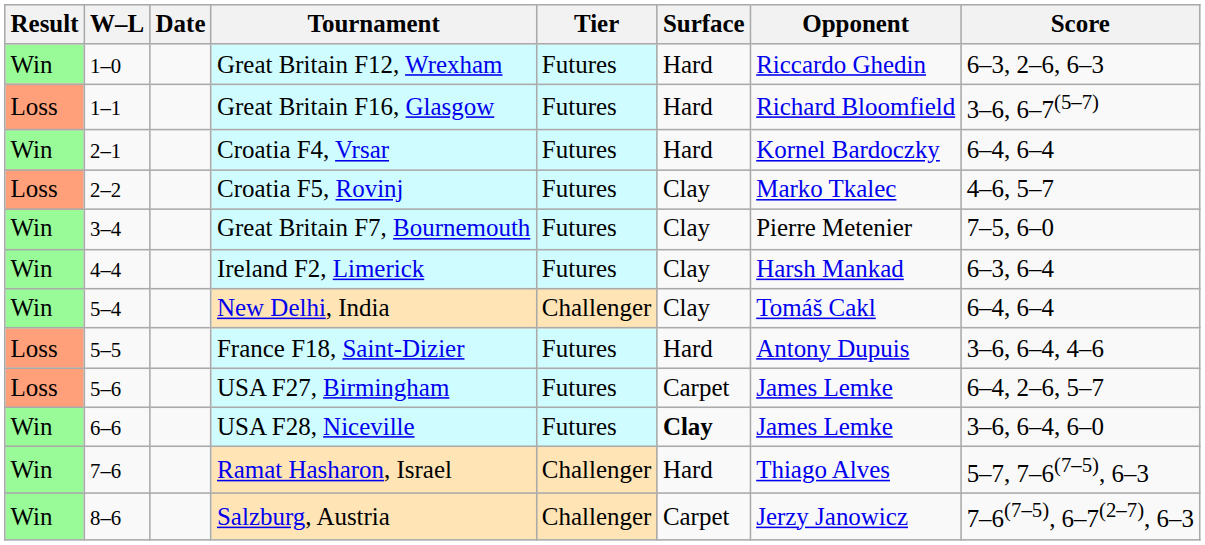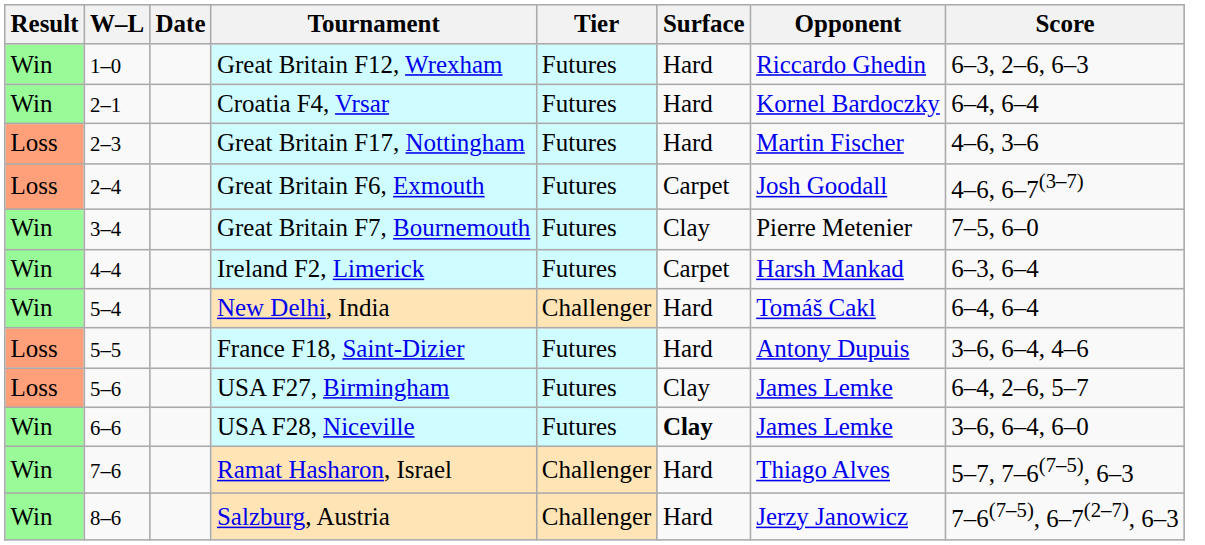 <table class="sortable wikitable">
 <tr>
 <th>Result</th>
 <th class="unsortable">W–L</th>
 <th>Date</th>
 <th>Tournament</th>
 <th>Tier</th>
 <th>Surface</th>
 <th>Opponent</th>
 <th class="unsortable">Score</th>
 </tr>
 <tr>
 <td style="background:#98fb98;">Win</td>
 <td><small>1–0</small></td>
 <td></td>
 <td style="background:#cffcff;">Great Britain F12, <a href='#'>Wrexham</a></td>
 <td style="background:#cffcff;">Futures</td>
 <td>Hard</td>
 <td> <a href='#'>Riccardo Ghedin</a></td>
 <td>6–3, 2–6, 6–3</td>
 </tr>
 <tr>
-<td style="background:#ffa07a;">Loss</td>
-<td><small>1–1</small></td>
-<td></td>
-<td style="background:#cffcff;">Great Britain F16, <a href='#'>Glasgow</a></td>
-<td style="background:#cffcff;">Futures</td>
-<td>Hard</td>
-<td> <a href='#'>Richard Bloomfield</a></td>
-<td>3–6, 6–7<sup>(5–7)</sup></td>
-</tr>
-<tr>
 <td style="background:#98fb98;">Win</td>
 <td><small>2–1</small></td>
 <td></td>
 <td style="background:#cffcff;">Croatia F4, <a href='#'>Vrsar</a></td>
 <td style="background:#cffcff;">Futures</td>
 <td>Hard</td>
 <td> <a href='#'>Kornel Bardoczky</a></td>
 <td>6–4, 6–4</td>
 </tr>
 <tr>
 <td style="background:#ffa07a;">Loss</td>
-<td><small>2–2</small></td>
+<td><small>2–3</small></td>
 <td></td>
-<td style="background:#cffcff;">Croatia F5, <a href='#'>Rovinj</a></td>
+<td style="background:#cffcff;">Great Britain F17, <a href='#'>Nottingham</a></td>
 <td style="background:#cffcff;">Futures</td>
-<td>Clay</td>
-<td> <a href='#'>Marko Tkalec</a></td>
-<td>4–6, 5–7</td>
+<td>Hard</td>
+<td> <a href='#'>Martin Fischer</a></td>
+<td>4–6, 3–6</td>
+</tr>
+<tr>
+<td style="background:#ffa07a;">Loss</td>
+<td><small>2–4</small></td>
+<td></td>
+<td style="background:#cffcff;">Great Britain F6, <a href='#'>Exmouth</a></td>
+<td style="background:#cffcff;">Futures</td>
+<td>Carpet</td>
+<td> <a href='#'>Josh Goodall</a></td>
+<td>4–6, 6–7<sup>(3–7)</sup></td>
 </tr>
 <tr>
 <td style="background:#98fb98;">Win</td>
 <td><small>3–4</small></td>
 <td></td>
 <td style="background:#cffcff;">Great Britain F7, <a href='#'>Bournemouth</a></td>
 <td style="background:#cffcff;">Futures</td>
 <td>Clay</td>
 <td> Pierre Metenier</td>
 <td>7–5, 6–0</td>
 </tr>
 <tr>
 <td style="background:#98fb98;">Win</td>
 <td><small>4–4</small></td>
 <td></td>
 <td style="background:#cffcff;">Ireland F2, <a href='#'>Limerick</a></td>
 <td style="background:#cffcff;">Futures</td>
-<td>Clay</td>
+<td>Carpet</td>
 <td> <a href='#'>Harsh Mankad</a></td>
 <td>6–3, 6–4</td>
 </tr>
 <tr>
 <td style="background:#98fb98;">Win</td>
 <td><small>5–4</small></td>
 <td></td>
 <td style="background:moccasin;"><a href='#'>New Delhi</a>, India</td>
 <td style="background:moccasin;">Challenger</td>
-<td>Clay</td>
+<td>Hard</td>
 <td> <a href='#'>Tomáš Cakl</a></td>
 <td>6–4, 6–4</td>
 </tr>
 <tr>
 <td style="background:#ffa07a;">Loss</td>
 <td><small>5–5</small></td>
 <td></td>
 <td style="background:#cffcff;">France F18, <a href='#'>Saint-Dizier</a></td>
 <td style="background:#cffcff;">Futures</td>
 <td>Hard</td>
 <td> <a href='#'>Antony Dupuis</a></td>
 <td>3–6, 6–4, 4–6</td>
 </tr>
 <tr>
 <td style="background:#ffa07a;">Loss</td>
 <td><small>5–6</small></td>
 <td></td>
 <td style="background:#cffcff;">USA F27, <a href='#'>Birmingham</a></td>
 <td style="background:#cffcff;">Futures</td>
-<td>Carpet</td>
+<td>Clay</td>
 <td> <a href='#'>James Lemke</a></td>
 <td>6–4, 2–6, 5–7</td>
 </tr>
 <tr>
 <td style="background:#98fb98;">Win</td>
 <td><small>6–6</small></td>
 <td></td>
 <td style="background:#cffcff;">USA F28, <a href='#'>Niceville</a></td>
 <td style="background:#cffcff;">Futures</td>
 <td><strong>Clay</strong></td>
 <td> <a href='#'>James Lemke</a></td>
 <td>3–6, 6–4, 6–0</td>
 </tr>
 <tr>
 <td style="background:#98fb98;">Win</td>
 <td><small>7–6</small></td>
 <td></td>
 <td style="background:moccasin;"><a href='#'>Ramat Hasharon</a>, Israel</td>
 <td style="background:moccasin;">Challenger</td>
 <td>Hard</td>
 <td> <a href='#'>Thiago Alves</a></td>
 <td>5–7, 7–6<sup>(7–5)</sup>, 6–3</td>
 </tr>
 <tr>
 <td style="background:#98fb98;">Win</td>
 <td><small>8–6</small></td>
 <td></td>
 <td style="background:moccasin;"><a href='#'>Salzburg</a>, Austria</td>
 <td style="background:moccasin;">Challenger</td>
-<td>Carpet</td>
+<td>Hard</td>
 <td> <a href='#'>Jerzy Janowicz</a></td>
 <td>7–6<sup>(7–5)</sup>, 6–7<sup>(2–7)</sup>, 6–3</td>
 </tr>
 </table>
